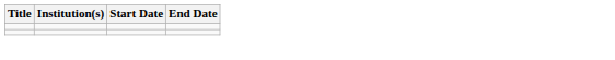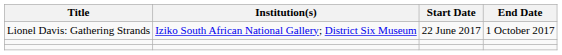 <table class="wikitable">
 <tr>
 <th>Title</th>
 <th>Institution(s)</th>
 <th>Start Date</th>
 <th>End Date</th>
+</tr>
+<tr>
+<td>Lionel Davis: Gathering Strands</td>
+<td><a href='#'>Iziko South African National Gallery</a>; <a href='#'>District Six Museum</a></td>
+<td>22 June 2017</td>
+<td>1 October 2017</td>
 </tr>
 <tr>
 <td></td>
 <td></td>
 <td></td>
 <td></td>
 </tr>
 <tr>
 <td></td>
 <td></td>
 <td></td>
 <td></td>
 </tr>
 </table>
